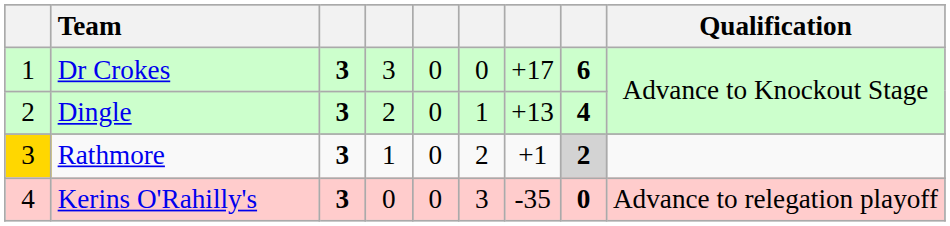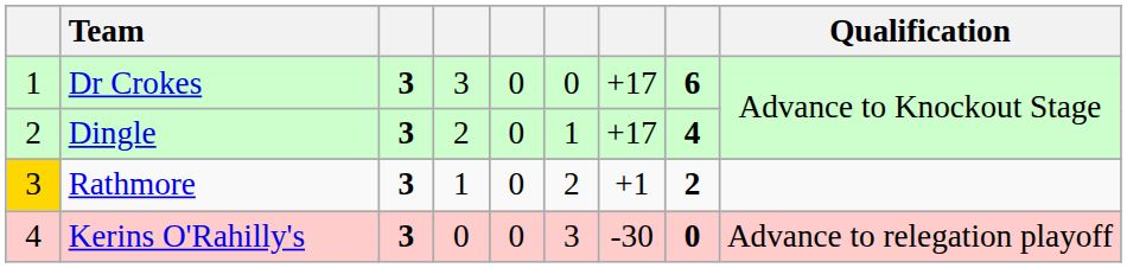 <table class="wikitable" style="text-align:center">
 <tr>
 <th width="20"></th>
 <th width="150" style="text-align:left;">Team</th>
 <th width="20"></th>
 <th width="20"></th>
 <th width="20"></th>
 <th width="20"></th>
 <th width="20"></th>
 <th width="20"></th>
 <th>Qualification</th>
 </tr>
 <tr style="background:#ccffcc">
 <td>1</td>
 <td align="left"> <a href='#'>Dr Crokes</a></td>
 <td><strong>3</strong></td>
 <td>3</td>
 <td>0</td>
 <td>0</td>
 <td>+17</td>
 <td><strong>6</strong></td>
 <td rowspan="2">Advance to Knockout Stage</td>
 </tr>
 <tr style="background:#ccffcc">
 <td>2</td>
 <td align="left"> <a href='#'>Dingle</a></td>
 <td><strong>3</strong></td>
 <td>2</td>
 <td>0</td>
 <td>1</td>
-<td>+13</td>
+<td>+17</td>
 <td><strong>4</strong></td>
 </tr>
 <tr>
 <td style="background: gold;">3</td>
 <td align="left"> <a href='#'>Rathmore</a></td>
 <td><strong>3</strong></td>
 <td>1</td>
 <td>0</td>
 <td>2</td>
 <td>+1</td>
-<td style="background: lightgrey;"><strong>2</strong></td>
+<td><strong>2</strong></td>
 <td></td>
 </tr>
 <tr style="background:#ffcccc">
 <td>4</td>
 <td align="left"> <a href='#'>Kerins O'Rahilly's</a></td>
 <td><strong>3</strong></td>
 <td>0</td>
 <td>0</td>
 <td>3</td>
-<td>-35</td>
+<td>-30</td>
 <td><strong>0</strong></td>
 <td>Advance to relegation playoff</td>
 </tr>
 </table>
